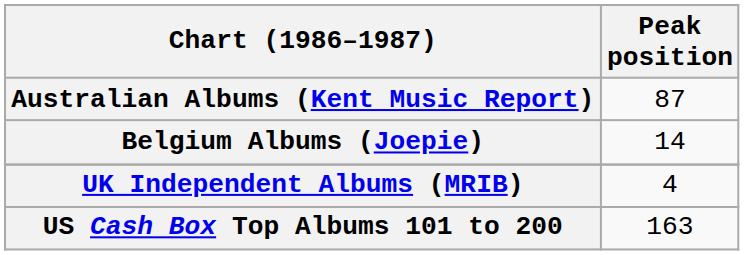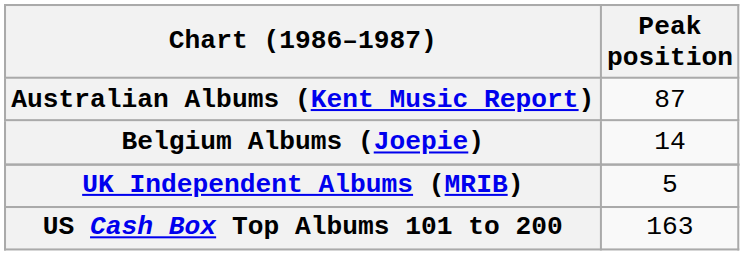 <table class="wikitable sortable plainrowheaders" style="text-align:center">
 <tr>
 <th scope="col">Chart (1986–1987)</th>
 <th scope="col">Peak<br>position</th>
 </tr>
 <tr>
 <th scope="row">Australian Albums (<a href='#'>Kent Music Report</a>)</th>
 <td>87</td>
 </tr>
 <tr>
 <th scope="row">Belgium Albums (<a href='#'>Joepie</a>)</th>
 <td>14</td>
 </tr>
 <tr>
 </tr>
 <tr>
 </tr>
 <tr>
 </tr>
 <tr>
 <th scope="row"><a href='#'>UK Independent Albums</a> (<a href='#'>MRIB</a>)</th>
-<td>4</td>
+<td>5</td>
 </tr>
 <tr>
 <th scope="row">US <em><a href='#'>Cash Box</a></em> Top Albums 101 to 200</th>
 <td>163</td>
 </tr>
 </table>
